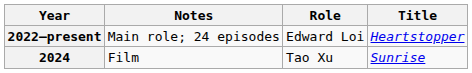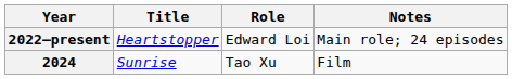 <table class="wikitable plainrowheaders sortable">
 <tr>
 <th scope="col">Year</th>
+<th scope="col">Title</th>
+<th scope="col" class="unsortable">Role</th>
 <th scope="col" class="unsortable">Notes</th>
-<th scope="col" class="unsortable">Role</th>
-<th scope="col">Title</th>
 </tr>
 <tr>
 <th scope="row">2022–present</th>
+<td><em><a href='#'>Heartstopper</a></em></td>
+<td>Edward Loi</td>
 <td>Main role; 24 episodes</td>
-<td>Edward Loi</td>
-<td><em><a href='#'>Heartstopper</a></em></td>
 </tr>
 <tr>
 <th scope="row">2024</th>
+<td><em><a href='#'>Sunrise</a></em></td>
+<td>Tao Xu</td>
 <td>Film</td>
-<td>Tao Xu</td>
-<td><em><a href='#'>Sunrise</a></em></td>
 </tr>
 </table>
